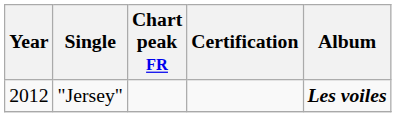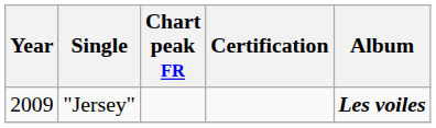 <table class="wikitable">
 <tr>
 <th>Year</th>
 <th>Single</th>
 <th>Chart <br>peak<br><small><a href='#'>FR</a></small></th>
 <th>Certification</th>
 <th>Album</th>
 </tr>
 <tr>
-<td>2012</td>
+<td>2009</td>
 <td>"Jersey"</td>
 <td style="text-align:center;"></td>
 <td style="text-align:center;"></td>
 <td style="text-align:center;"><strong><em>Les voiles</em></strong></td>
 </tr>
 <tr>
 </tr>
 </table>
